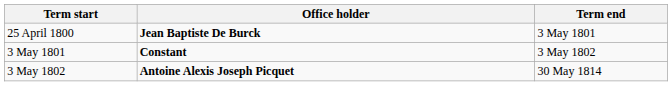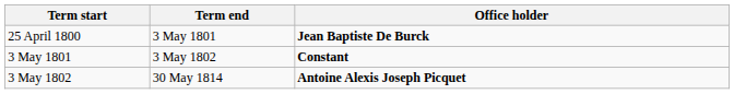 <table class="wikitable" style="width: 70%;">
 <tr>
 <th align="left" style="width: 20%;">Term start</th>
+<th align="left" style="width: 20%;">Term end</th>
 <th align="left">Office holder</th>
-<th align="left" style="width: 20%;">Term end</th>
 </tr>
 <tr valign="top">
 <td>25 April 1800</td>
+<td>3 May 1801</td>
 <td><strong>Jean Baptiste De Burck</strong></td>
-<td>3 May 1801</td>
 </tr>
 <tr valign="top">
 <td>3 May 1801</td>
+<td>3 May 1802</td>
 <td><strong>Constant</strong></td>
-<td>3 May 1802</td>
 </tr>
 <tr valign="top">
 <td>3 May 1802</td>
+<td>30 May 1814</td>
 <td><strong>Antoine Alexis Joseph Picquet</strong></td>
-<td>30 May 1814</td>
 </tr>
 </table>
